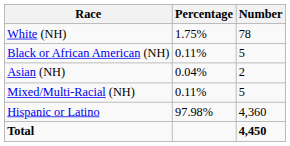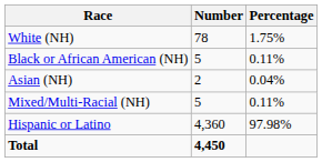 <table class="wikitable">
 <tr>
 <th>Race</th>
+<th>Number</th>
 <th>Percentage</th>
-<th>Number</th>
 </tr>
 <tr>
 <td><a href='#'>White</a> (NH)</td>
+<td>78</td>
 <td>1.75%</td>
-<td>78</td>
 </tr>
 <tr>
 <td><a href='#'>Black or African American</a> (NH)</td>
+<td>5</td>
 <td>0.11%</td>
-<td>5</td>
 </tr>
 <tr>
 <td><a href='#'>Asian</a> (NH)</td>
+<td>2</td>
 <td>0.04%</td>
-<td>2</td>
 </tr>
 <tr>
 <td><a href='#'>Mixed/Multi-Racial</a> (NH)</td>
+<td>5</td>
 <td>0.11%</td>
-<td>5</td>
 </tr>
 <tr>
 <td><a href='#'>Hispanic or Latino</a></td>
+<td>4,360</td>
 <td>97.98%</td>
-<td>4,360</td>
 </tr>
 <tr>
 <td><strong>Total</strong></td>
+<td><strong>4,450</strong></td>
 <td></td>
-<td><strong>4,450</strong></td>
 </tr>
 </table>
